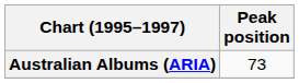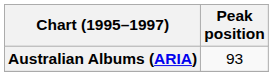 <table class="wikitable sortable plainrowheaders" style="text-align:center">
 <tr>
 <th scope="col">Chart (1995–1997)</th>
 <th scope="col">Peak<br>position</th>
 </tr>
 <tr>
 <th scope="row">Australian Albums (<a href='#'>ARIA</a>)</th>
-<td>73</td>
+<td>93</td>
 </tr>
 <tr>
 </tr>
 <tr>
 </tr>
 </table>
